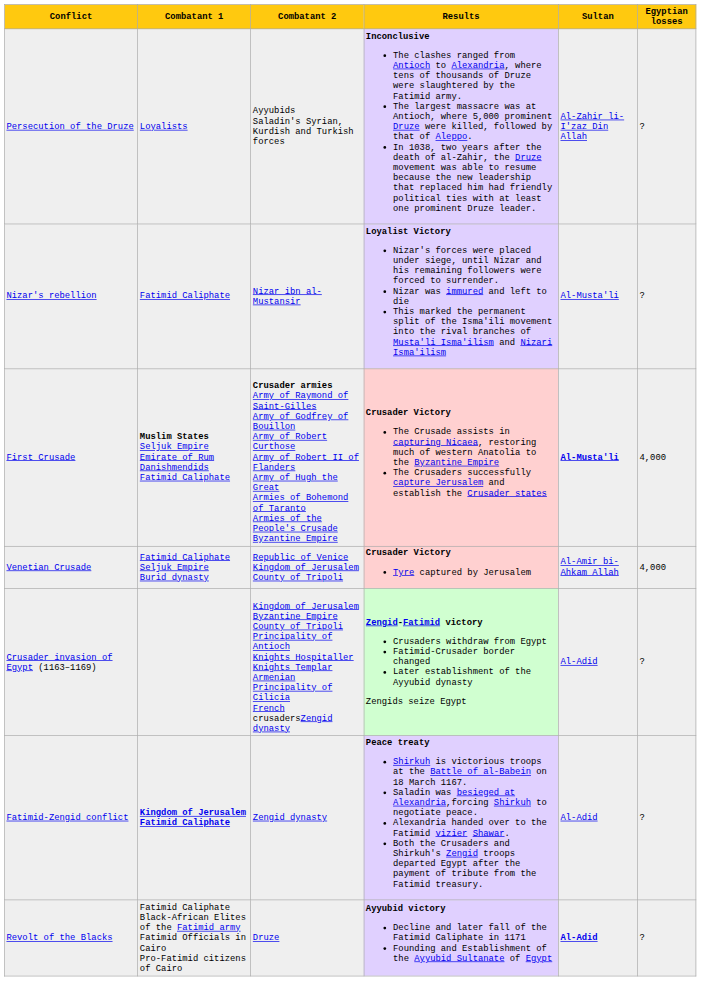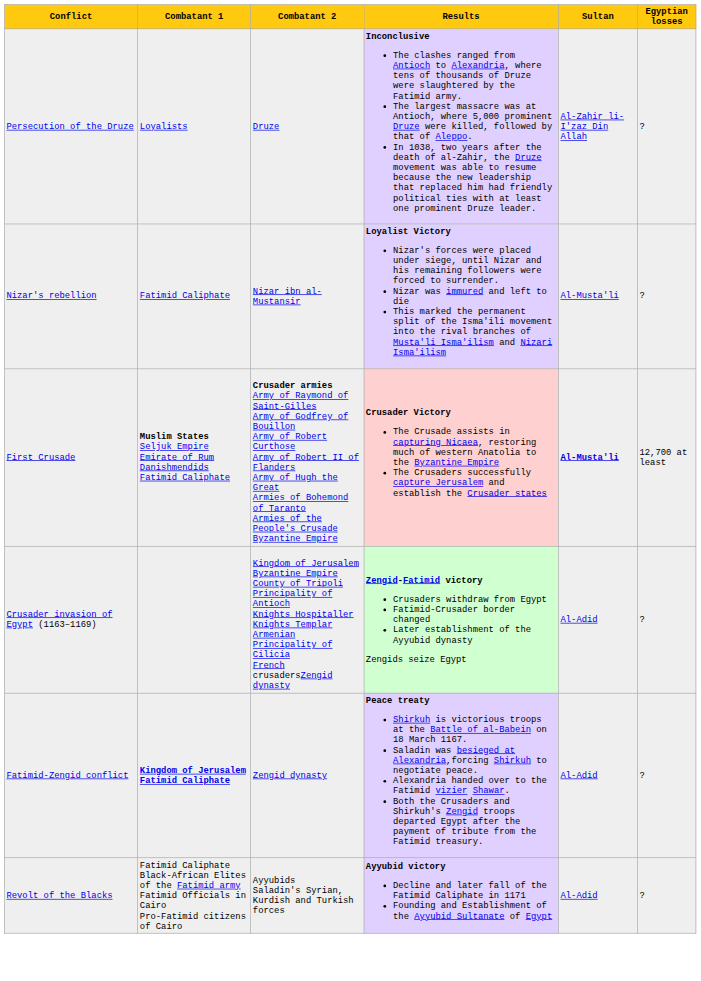 <table class="wikitable">
 <tr>
 <th rowspan="1" style="background:#FFC90F" width="190px"><span>Conflict</span></th>
 <th rowspan="1" style="background:#FFC90F" width="160px"><span>Combatant 1</span></th>
 <th rowspan="1" style="background:#FFC90F" width="160px"><span>Combatant 2</span></th>
 <th rowspan="1" style="background:#FFC90F" width="280px"><span>Results</span></th>
 <th rowspan="1" style="background:#FFC90F" width="110px"><span>Sultan</span></th>
 <th rowspan="1" style="background:#FFC90F" width="80px"><span>Egyptian<br>losses</span></th>
 </tr>
 <tr>
 <td style="background:#efefef"><a href='#'>Persecution of the Druze</a></td>
 <td style="background:#efefef"><a href='#'>Loyalists</a></td>
-<td style="background:#efefef">Ayyubids<br>Saladin's Syrian, Kurdish and Turkish forces</td>
+<td style="background:#efefef"><a href='#'>Druze</a></td>
 <td style="background:#E0D0FF"><strong>Inconclusive</strong><br><ul><li>The clashes ranged from <a href='#'>Antioch</a> to <a href='#'>Alexandria</a>, where tens of thousands of Druze were slaughtered by the Fatimid army.</li><li>The largest massacre was at Antioch, where 5,000 prominent <a href='#'>Druze</a> were killed, followed by that of <a href='#'>Aleppo</a>.</li><li>In 1038, two years after the death of al-Zahir, the <a href='#'>Druze</a> movement was able to resume because the new leadership that replaced him had friendly political ties with at least one prominent Druze leader.</li></ul></td>
 <td style="background:#efefef"><a href='#'>Al-Zahir li-I'zaz Din Allah</a></td>
 <td style="background:#efefef">?</td>
 </tr>
 <tr>
 <td style="background:#efefef"><a href='#'>Nizar's rebellion</a></td>
 <td style="background:#efefef"><a href='#'>Fatimid Caliphate</a></td>
 <td style="background:#efefef"><a href='#'>Nizar ibn al-Mustansir</a></td>
 <td style="background:#E0D0FF"><strong>Loyalist Victory</strong><br><ul><li>Nizar's forces were placed under siege, until Nizar and his remaining followers were forced to surrender.</li><li>Nizar was <a href='#'>immured</a> and left to die</li><li>This marked the permanent split of the Isma'ili movement into the rival branches of <a href='#'>Musta'li Isma'ilism</a> and <a href='#'>Nizari Isma'ilism</a></li></ul></td>
 <td style="background:#efefef"><a href='#'>Al-Musta'li</a></td>
 <td style="background:#efefef">?</td>
 </tr>
 <tr>
 <td style="background:#efefef"><a href='#'>First Crusade</a></td>
 <td style="background:#efefef"><strong>Muslim States</strong><br><a href='#'>Seljuk Empire</a><br><a href='#'>Emirate of Rum</a><br><a href='#'>Danishmendids</a><br><a href='#'>Fatimid Caliphate</a></td>
 <td style="background:#efefef"><br><strong>Crusader armies</strong><br><a href='#'>Army of Raymond of Saint-Gilles</a><br><a href='#'>Army of Godfrey of Bouillon</a><br><a href='#'>Army of Robert Curthose</a><br><a href='#'>Army of Robert II of Flanders</a><br><a href='#'>Army of Hugh the Great</a><br><a href='#'>Armies of Bohemond of Taranto</a><br><a href='#'>Armies of the People's Crusade</a><br><a href='#'>Byzantine Empire</a></td>
 <td style="background:#FFD0D0"><strong>Crusader Victory</strong><br><ul><li>The Crusade assists in <a href='#'>capturing Nicaea</a>, restoring much of western Anatolia to the <a href='#'>Byzantine Empire</a></li><li>The Crusaders successfully <a href='#'>capture Jerusalem</a> and establish the <a href='#'>Crusader states</a></li></ul></td>
 <td style="background:#efefef"><strong><a href='#'>Al-Musta'li</a></strong></td>
-<td style="background:#efefef">4,000</td>
-</tr>
-<tr>
-<td style="background:#efefef"><a href='#'>Venetian Crusade</a></td>
-<td style="background:#efefef"><a href='#'>Fatimid Caliphate</a><br><a href='#'>Seljuk Empire</a><br><a href='#'>Burid dynasty</a></td>
-<td style="background:#efefef"><a href='#'>Republic of Venice</a><br><a href='#'>Kingdom of Jerusalem</a><br><a href='#'>County of Tripoli</a></td>
-<td style="background:#FFD0D0"><strong>Crusader Victory</strong><br><ul><li><a href='#'>Tyre</a> captured by Jerusalem</li></ul></td>
-<td style="background:#efefef"><a href='#'>Al-Amir bi-Ahkam Allah</a></td>
-<td style="background:#efefef">4,000</td>
+<td style="background:#efefef">12,700 at least</td>
 </tr>
 <tr>
 <td style="background:#efefef"><a href='#'>Crusader invasion of Egypt</a> (1163–1169)</td>
 <td style="background:#efefef"><br></td>
 <td style="background:#efefef"><br> <a href='#'>Kingdom of Jerusalem</a><br> <a href='#'>Byzantine Empire</a><br> <a href='#'>County of Tripoli</a><br> <a href='#'>Principality of Antioch</a><br> <a href='#'>Knights Hospitaller</a><br> <a href='#'>Knights Templar</a><br> <a href='#'>Armenian Principality of Cilicia</a><br> <a href='#'>French</a> crusaders<a href='#'>Zengid dynasty</a></td>
 <td style="background:#D0FFD0"><strong><a href='#'>Zengid</a>-<a href='#'>Fatimid</a> victory</strong><br><ul><li>Crusaders withdraw from Egypt</li><li>Fatimid-Crusader border changed</li><li>Later establishment of the Ayyubid dynasty</li></ul>Zengids seize Egypt</td>
 <td style="background:#efefef"><a href='#'>Al-Adid</a></td>
 <td style="background:#efefef">?</td>
 </tr>
 <tr>
 <td style="background:#efefef"><a href='#'>Fatimid-Zengid conflict</a></td>
 <td style="background:#efefef"><strong><a href='#'>Kingdom of Jerusalem</a><br><a href='#'>Fatimid Caliphate</a></strong></td>
 <td style="background:#efefef"><a href='#'>Zengid dynasty</a></td>
 <td style="background:#E0D0FF"><strong>Peace treaty</strong><br><ul><li><a href='#'>Shirkuh</a> is victorious troops at the <a href='#'>Battle of al-Babein</a> on 18 March 1167.</li><li>Saladin was <a href='#'>besieged at Alexandria</a>,forcing <a href='#'>Shirkuh</a> to negotiate peace.</li><li>Alexandria handed over to the Fatimid <a href='#'>vizier</a> <a href='#'>Shawar</a>.</li><li>Both the Crusaders and Shirkuh's <a href='#'>Zengid</a> troops departed Egypt after the payment of tribute from the Fatimid treasury.</li></ul></td>
 <td style="background:#efefef"><a href='#'>Al-Adid</a></td>
 <td style="background:#efefef">?</td>
 </tr>
 <tr>
 <td style="background:#efefef"><a href='#'>Revolt of the Blacks</a></td>
 <td style="background:#efefef">Fatimid Caliphate<br>Black-African Elites of the <a href='#'>Fatimid army</a><br>Fatimid Officials in Cairo<br>Pro-Fatimid citizens of Cairo</td>
-<td style="background:#efefef"><a href='#'>Druze</a></td>
+<td style="background:#efefef">Ayyubids<br>Saladin's Syrian, Kurdish and Turkish forces</td>
 <td style="background:#E0D0FF"><strong>Ayyubid victory</strong><br><ul><li>Decline and later fall of the Fatimid Caliphate in 1171</li><li>Founding and Establishment of the <a href='#'>Ayyubid Sultanate</a> of <a href='#'>Egypt</a></li></ul></td>
-<td style="background:#efefef"><strong><a href='#'>Al-Adid</a></strong></td>
+<td style="background:#efefef"><a href='#'>Al-Adid</a></td>
 <td style="background:#efefef">?</td>
 </tr>
 </table>
